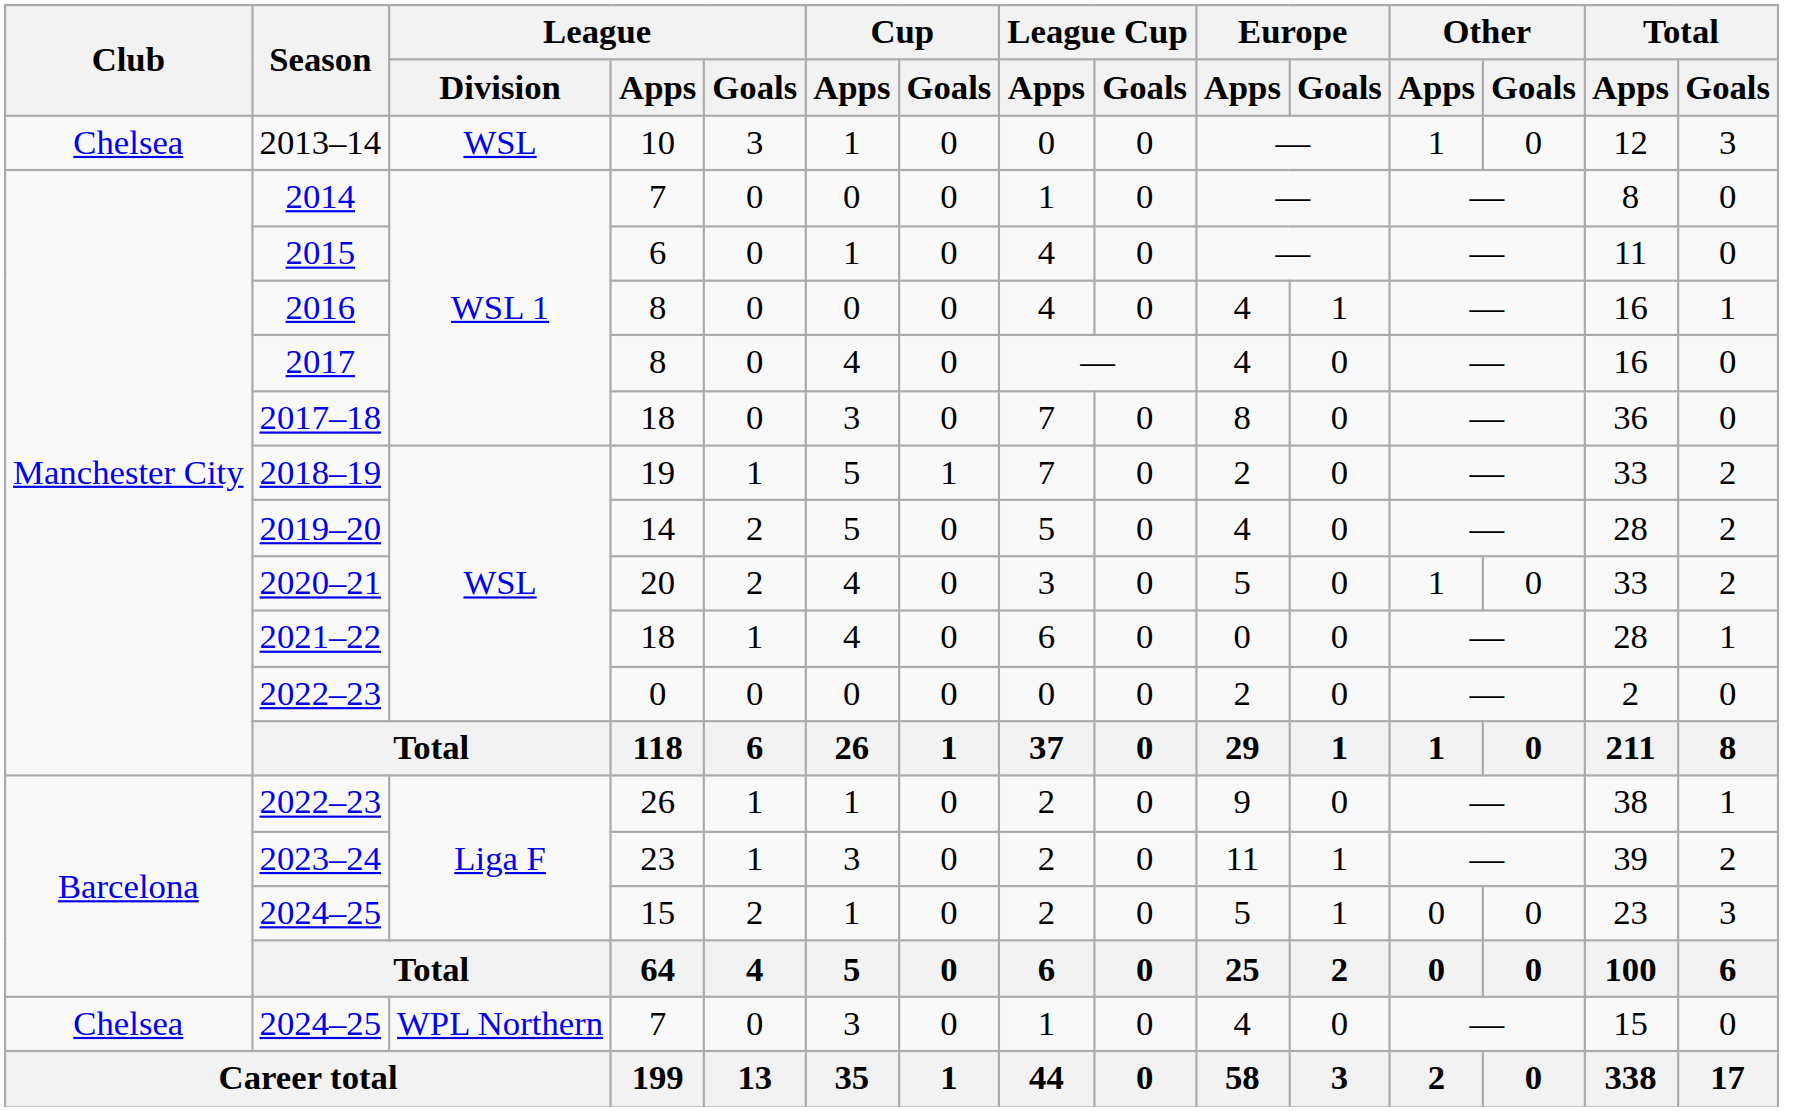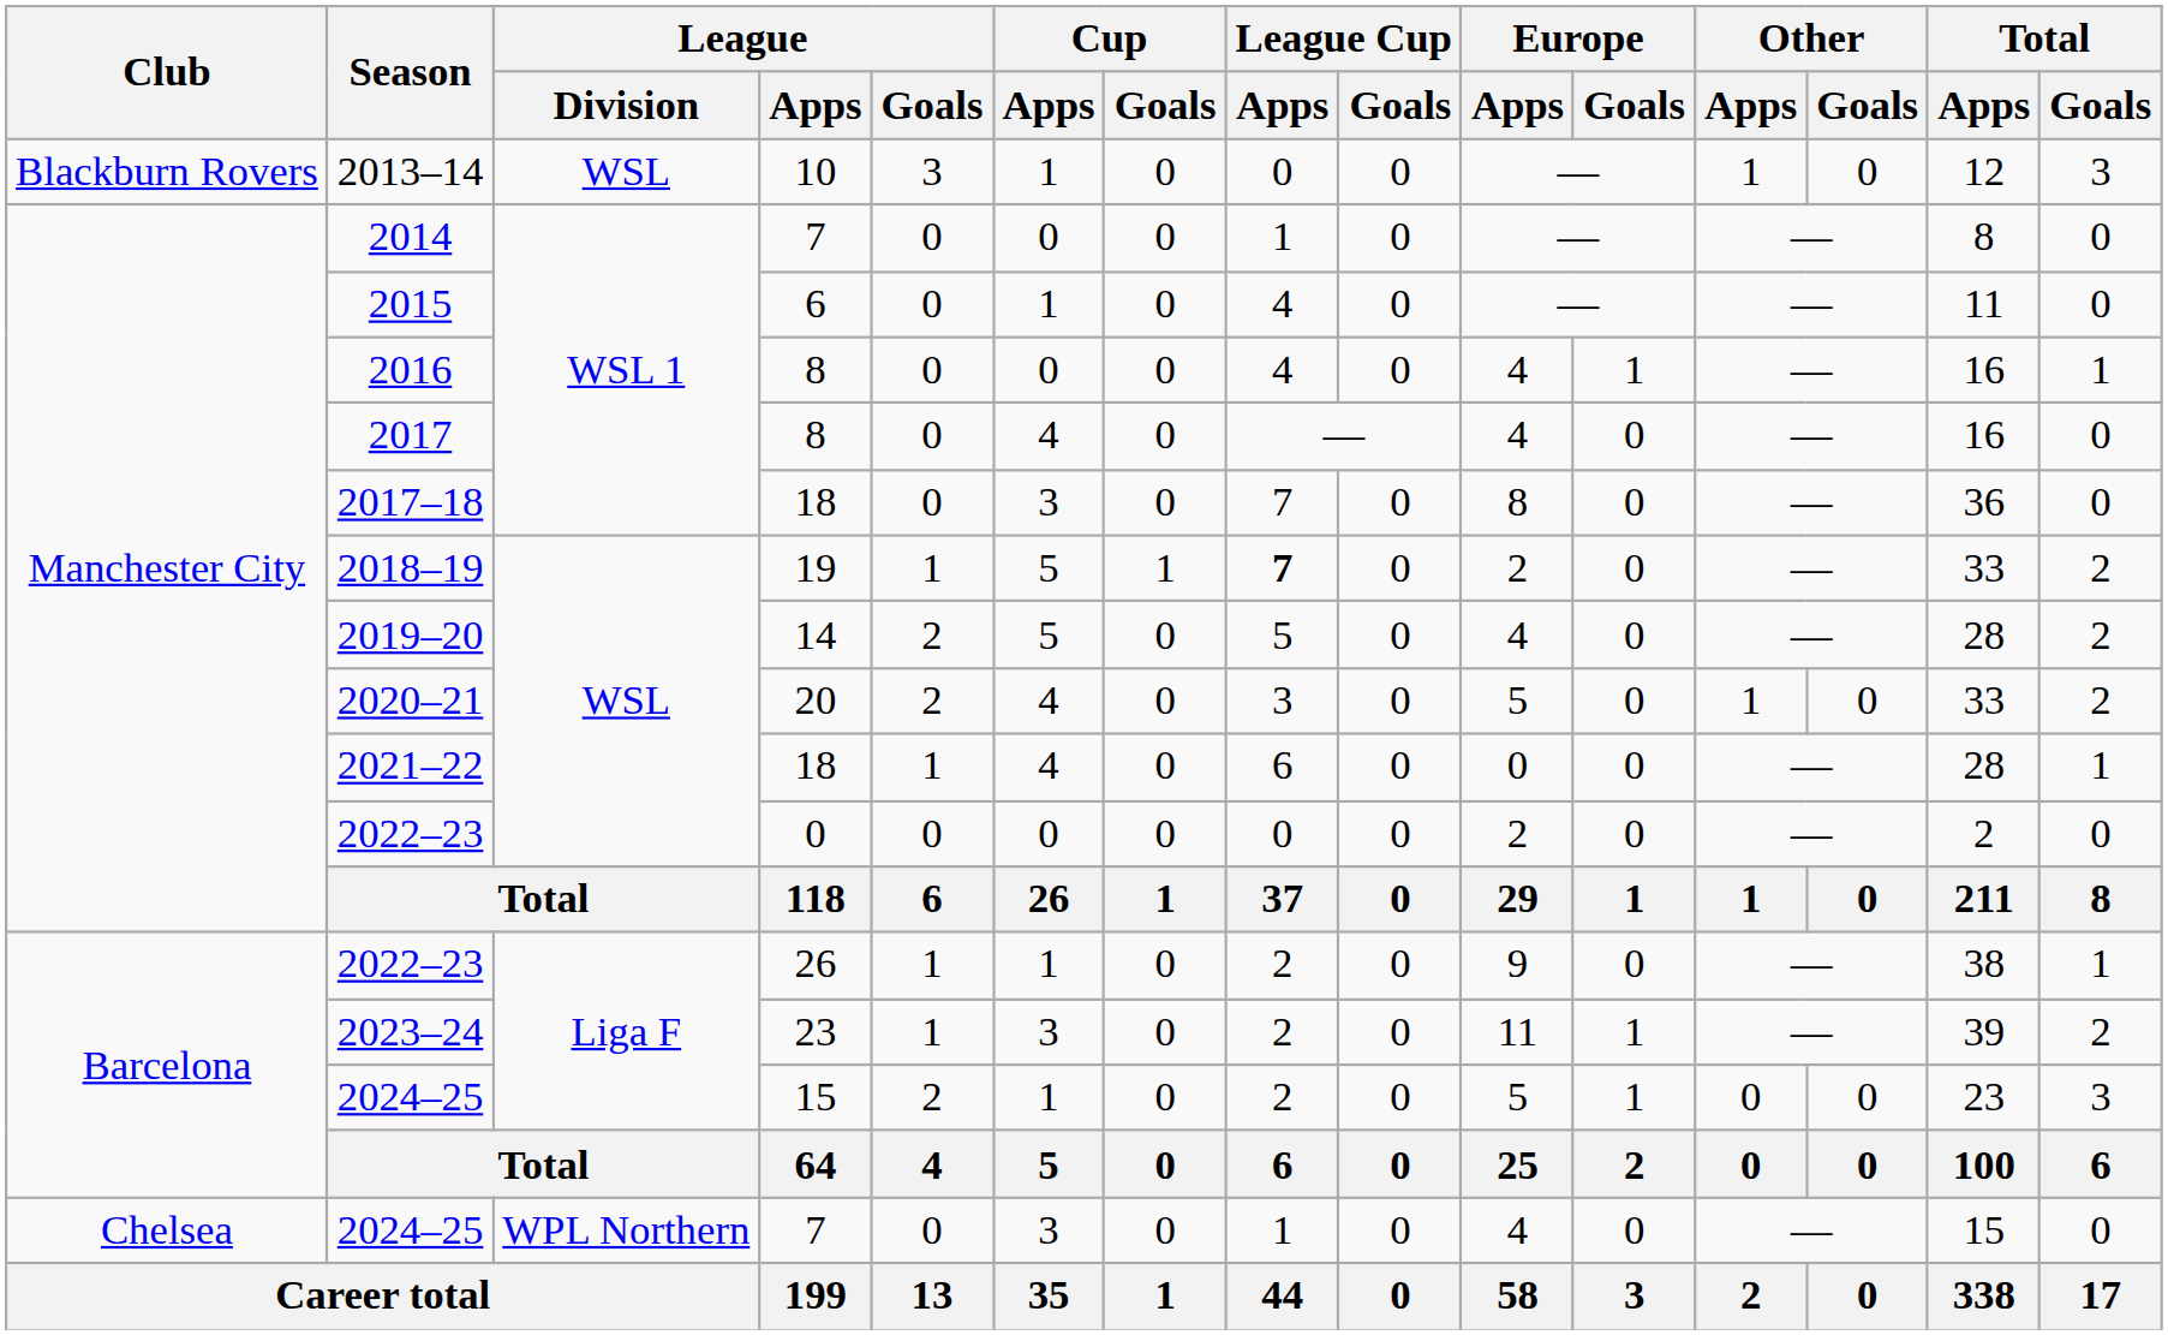 <table class="wikitable" style="text-align: center">
 <tr>
 <th rowspan="2">Club</th>
 <th rowspan="2">Season</th>
 <th colspan="3">League</th>
 <th colspan="2">Cup</th>
 <th colspan="2">League Cup</th>
 <th colspan="2">Europe</th>
 <th colspan="2">Other</th>
 <th colspan="2">Total</th>
 </tr>
 <tr>
 <th>Division</th>
 <th>Apps</th>
 <th>Goals</th>
 <th>Apps</th>
 <th>Goals</th>
 <th>Apps</th>
 <th>Goals</th>
 <th>Apps</th>
 <th>Goals</th>
 <th>Apps</th>
 <th>Goals</th>
 <th>Apps</th>
 <th>Goals</th>
 </tr>
 <tr>
-<td><a href='#'>Chelsea</a></td>
+<td><a href='#'>Blackburn Rovers</a></td>
 <td>2013–14</td>
 <td><a href='#'>WSL</a></td>
 <td>10</td>
 <td>3</td>
 <td>1</td>
 <td>0</td>
 <td>0</td>
 <td>0</td>
 <td colspan="2">—</td>
 <td>1</td>
 <td>0</td>
 <td>12</td>
 <td>3</td>
 </tr>
 <tr>
 <td rowspan="11"><a href='#'>Manchester City</a></td>
 <td><a href='#'>2014</a></td>
 <td rowspan="5"><a href='#'>WSL 1</a></td>
 <td>7</td>
 <td>0</td>
 <td>0</td>
 <td>0</td>
 <td>1</td>
 <td>0</td>
 <td colspan="2">—</td>
 <td colspan="2">—</td>
 <td>8</td>
 <td>0</td>
 </tr>
 <tr>
 <td><a href='#'>2015</a></td>
 <td>6</td>
 <td>0</td>
 <td>1</td>
 <td>0</td>
 <td>4</td>
 <td>0</td>
 <td colspan="2">—</td>
 <td colspan="2">—</td>
 <td>11</td>
 <td>0</td>
 </tr>
 <tr>
 <td><a href='#'>2016</a></td>
 <td>8</td>
 <td>0</td>
 <td>0</td>
 <td>0</td>
 <td>4</td>
 <td>0</td>
 <td>4</td>
 <td>1</td>
 <td colspan="2">—</td>
 <td>16</td>
 <td>1</td>
 </tr>
 <tr>
 <td><a href='#'>2017</a></td>
 <td>8</td>
 <td>0</td>
 <td>4</td>
 <td>0</td>
 <td colspan="2">—</td>
 <td>4</td>
 <td>0</td>
 <td colspan="2">—</td>
 <td>16</td>
 <td>0</td>
 </tr>
 <tr>
 <td><a href='#'>2017–18</a></td>
 <td>18</td>
 <td>0</td>
 <td>3</td>
 <td>0</td>
 <td>7</td>
 <td>0</td>
 <td>8</td>
 <td>0</td>
 <td colspan="2">—</td>
 <td>36</td>
 <td>0</td>
 </tr>
 <tr>
 <td><a href='#'>2018–19</a></td>
 <td rowspan="5"><a href='#'>WSL</a></td>
 <td>19</td>
 <td>1</td>
 <td>5</td>
 <td>1</td>
-<td>7</td>
+<td><strong>7</strong></td>
 <td>0</td>
 <td>2</td>
 <td>0</td>
 <td colspan="2">—</td>
 <td>33</td>
 <td>2</td>
 </tr>
 <tr>
 <td><a href='#'>2019–20</a></td>
 <td>14</td>
 <td>2</td>
 <td>5</td>
 <td>0</td>
 <td>5</td>
 <td>0</td>
 <td>4</td>
 <td>0</td>
 <td colspan="2">—</td>
 <td>28</td>
 <td>2</td>
 </tr>
 <tr>
 <td><a href='#'>2020–21</a></td>
 <td>20</td>
 <td>2</td>
 <td>4</td>
 <td>0</td>
 <td>3</td>
 <td>0</td>
 <td>5</td>
 <td>0</td>
 <td>1</td>
 <td>0</td>
 <td>33</td>
 <td>2</td>
 </tr>
 <tr>
 <td><a href='#'>2021–22</a></td>
 <td>18</td>
 <td>1</td>
 <td>4</td>
 <td>0</td>
 <td>6</td>
 <td>0</td>
 <td>0</td>
 <td>0</td>
 <td colspan="2">—</td>
 <td>28</td>
 <td>1</td>
 </tr>
 <tr>
 <td><a href='#'>2022–23</a></td>
 <td>0</td>
 <td>0</td>
 <td>0</td>
 <td>0</td>
 <td>0</td>
 <td>0</td>
 <td>2</td>
 <td>0</td>
 <td colspan="2">—</td>
 <td>2</td>
 <td>0</td>
 </tr>
 <tr>
 <th colspan="2">Total</th>
 <th>118</th>
 <th>6</th>
 <th>26</th>
 <th>1</th>
 <th>37</th>
 <th>0</th>
 <th>29</th>
 <th>1</th>
 <th>1</th>
 <th>0</th>
 <th>211</th>
 <th>8</th>
 </tr>
 <tr>
 <td rowspan="4"><a href='#'>Barcelona</a></td>
 <td><a href='#'>2022–23</a></td>
 <td rowspan="3"><a href='#'>Liga F</a></td>
 <td>26</td>
 <td>1</td>
 <td>1</td>
 <td>0</td>
 <td>2</td>
 <td>0</td>
 <td>9</td>
 <td>0</td>
 <td colspan="2">—</td>
 <td>38</td>
 <td>1</td>
 </tr>
 <tr>
 <td><a href='#'>2023–24</a></td>
 <td>23</td>
 <td>1</td>
 <td>3</td>
 <td>0</td>
 <td>2</td>
 <td>0</td>
 <td>11</td>
 <td>1</td>
 <td colspan="2">—</td>
 <td>39</td>
 <td>2</td>
 </tr>
 <tr>
 <td><a href='#'>2024–25</a></td>
 <td>15</td>
 <td>2</td>
 <td>1</td>
 <td>0</td>
 <td>2</td>
 <td>0</td>
 <td>5</td>
 <td>1</td>
 <td>0</td>
 <td>0</td>
 <td>23</td>
 <td>3</td>
 </tr>
 <tr>
 <th colspan="2">Total</th>
 <th>64</th>
 <th>4</th>
 <th>5</th>
 <th>0</th>
 <th>6</th>
 <th>0</th>
 <th>25</th>
 <th>2</th>
 <th>0</th>
 <th>0</th>
 <th>100</th>
 <th>6</th>
 </tr>
 <tr>
 <td><a href='#'>Chelsea</a></td>
 <td><a href='#'>2024–25</a></td>
 <td><a href='#'>WPL Northern</a></td>
 <td>7</td>
 <td>0</td>
 <td>3</td>
 <td>0</td>
 <td>1</td>
 <td>0</td>
 <td>4</td>
 <td>0</td>
 <td colspan="2">—</td>
 <td>15</td>
 <td>0</td>
 </tr>
 <tr>
 <th colspan="3">Career total</th>
 <th>199</th>
 <th>13</th>
 <th>35</th>
 <th>1</th>
 <th>44</th>
 <th>0</th>
 <th>58</th>
 <th>3</th>
 <th>2</th>
 <th>0</th>
 <th>338</th>
 <th>17</th>
 </tr>
 </table>
